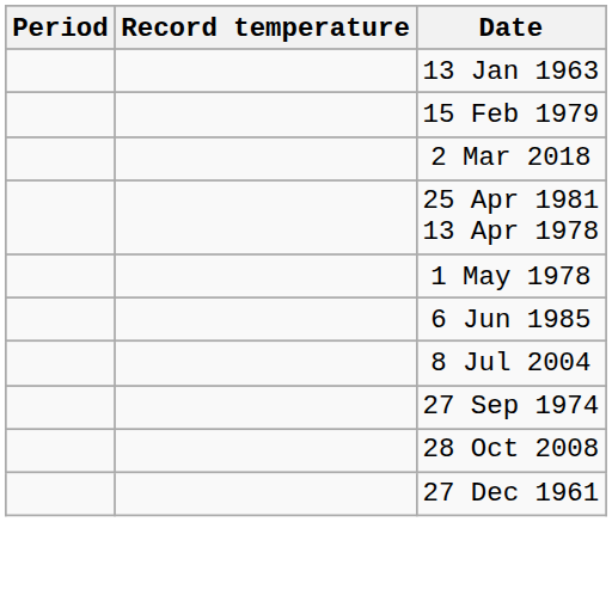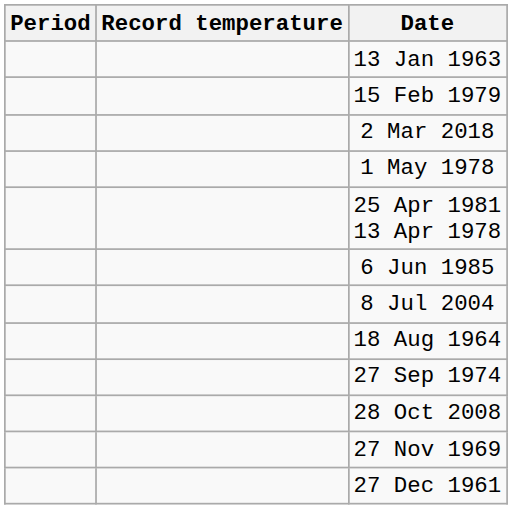 <table class="wikitable mw-collapsible sortable" style="text-align:center;">
 <tr>
 <th>Period</th>
 <th>Record temperature</th>
 <th>Date</th>
 </tr>
 <tr>
 <td></td>
 <td></td>
 <td>13 Jan 1963</td>
 </tr>
 <tr>
 <td></td>
 <td></td>
 <td>15 Feb 1979</td>
 </tr>
 <tr>
 <td></td>
 <td></td>
 <td>2 Mar 2018</td>
 </tr>
 <tr>
 <td></td>
 <td></td>
-<td data-sort-value="25 Apr 1981">25 Apr 1981<br>13 Apr 1978<br></td>
+<td>1 May 1978</td>
 </tr>
 <tr>
 <td></td>
 <td></td>
-<td>1 May 1978</td>
+<td data-sort-value="25 Apr 1981">25 Apr 1981<br>13 Apr 1978<br></td>
 </tr>
 <tr>
 <td></td>
 <td></td>
 <td>6 Jun 1985</td>
 </tr>
 <tr>
 <td></td>
 <td></td>
 <td>8 Jul 2004</td>
 </tr>
 <tr>
 <td></td>
 <td></td>
+<td>18 Aug 1964</td>
+</tr>
+<tr>
+<td></td>
+<td></td>
 <td>27 Sep 1974</td>
 </tr>
 <tr>
 <td></td>
 <td></td>
 <td>28 Oct 2008</td>
 </tr>
 <tr>
 <td></td>
 <td></td>
+<td>27 Nov 1969</td>
+</tr>
+<tr>
+<td></td>
+<td></td>
 <td>27 Dec 1961</td>
 </tr>
 </table>
